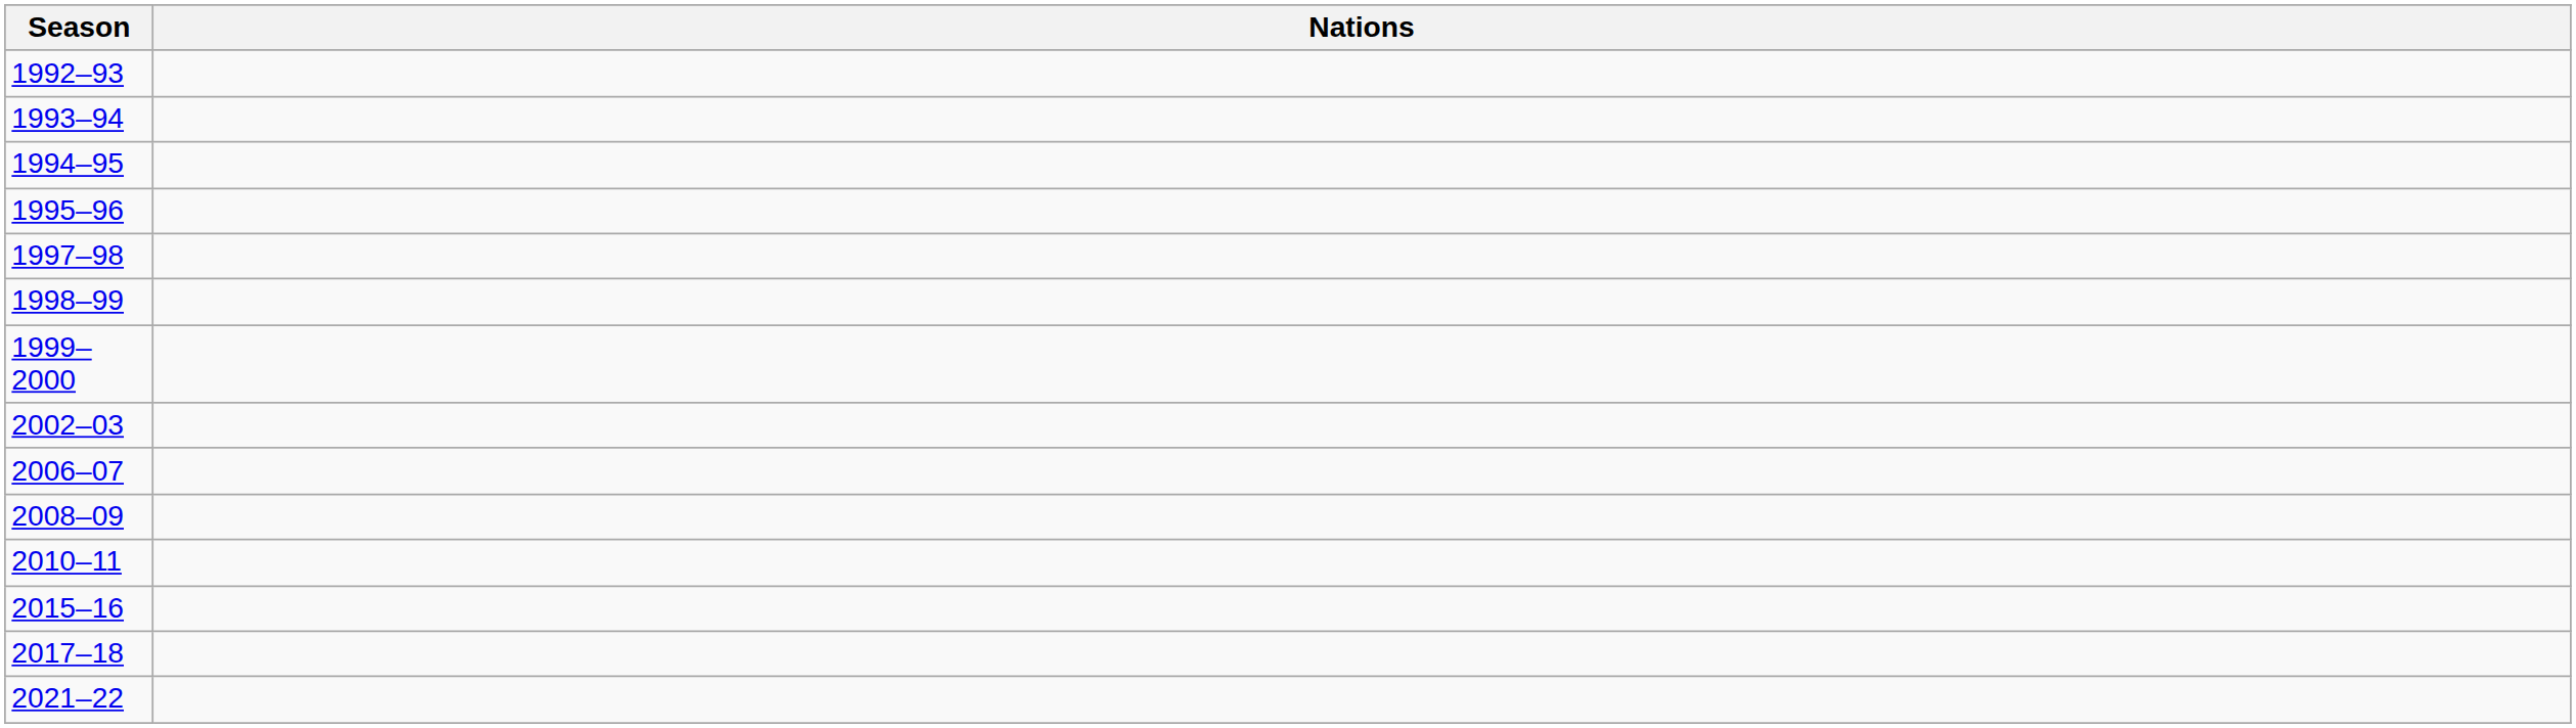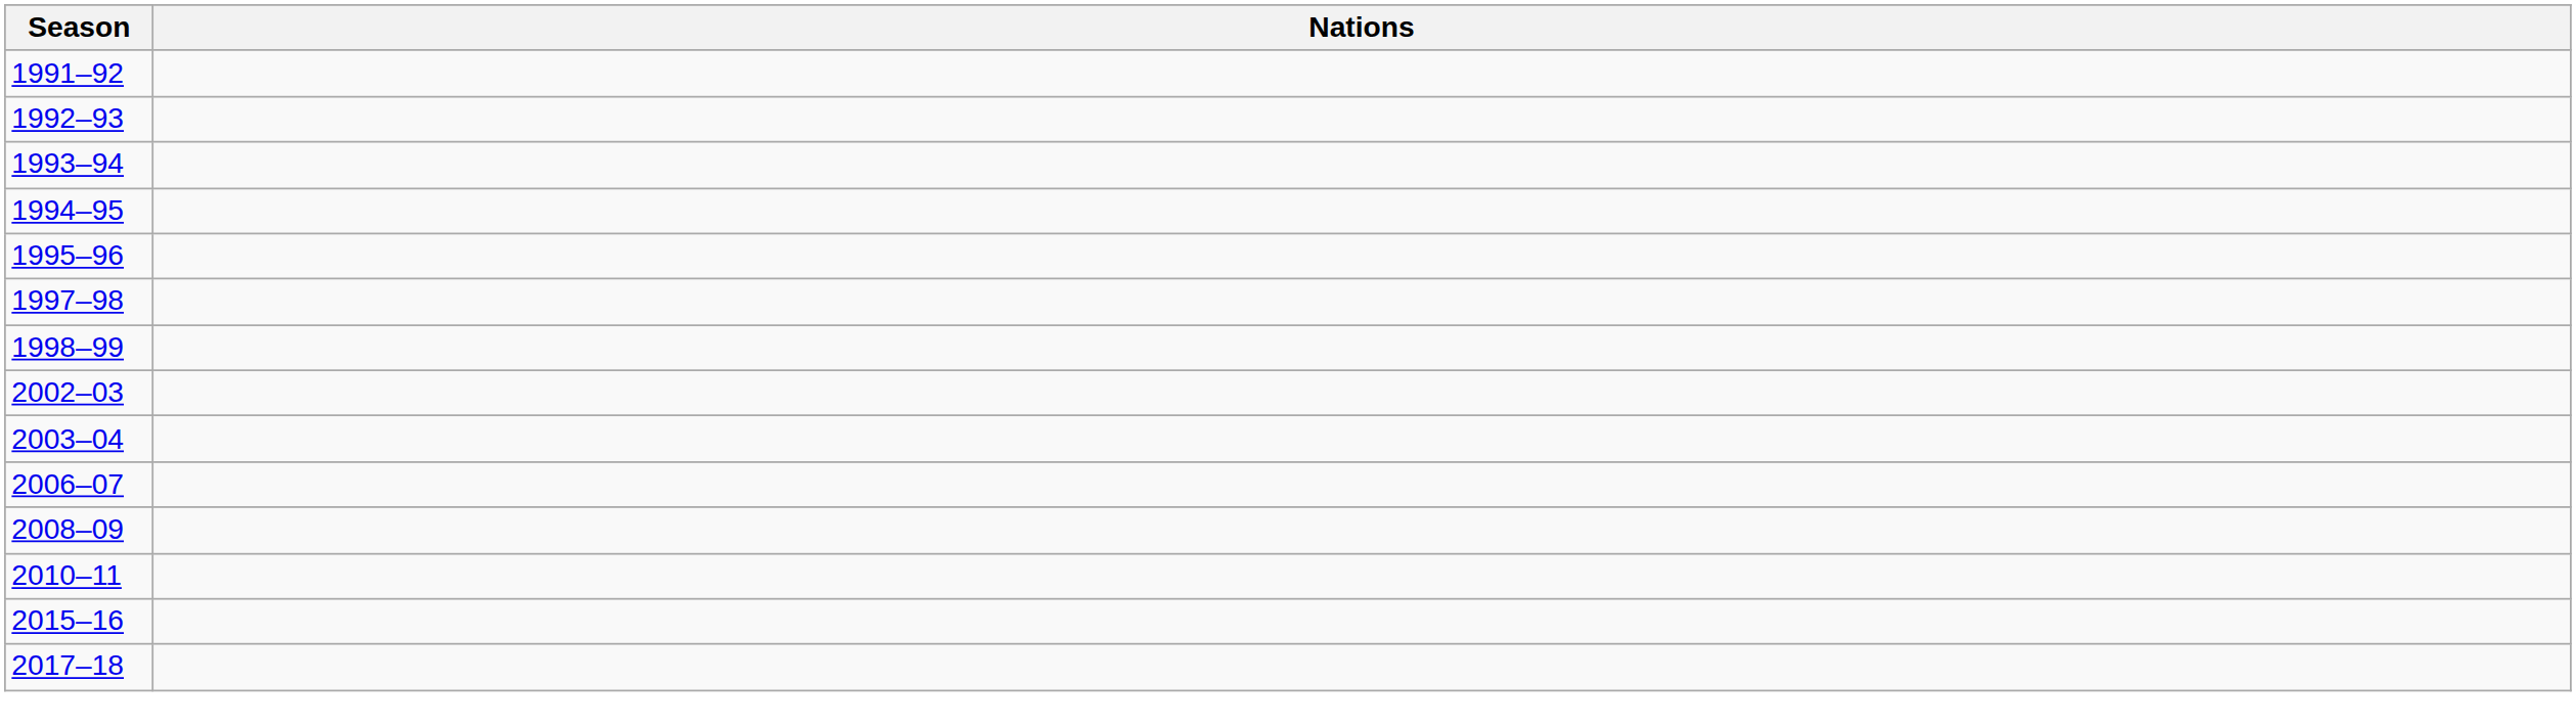 <table class="wikitable" width="90%">
 <tr>
 <th width=75px>Season</th>
 <th>Nations</th>
+</tr>
+<tr>
+<td><a href='#'>1991–92</a></td>
+<td></td>
 </tr>
 <tr>
 <td><a href='#'>1992–93</a></td>
 <td><em></em></td>
 </tr>
 <tr>
 <td><a href='#'>1993–94</a></td>
 <td></td>
 </tr>
 <tr>
 <td><a href='#'>1994–95</a></td>
 <td></td>
 </tr>
 <tr>
 <td><a href='#'>1995–96</a></td>
 <td></td>
 </tr>
 <tr>
 <td><a href='#'>1997–98</a></td>
 <td><em></em><em></em></td>
 </tr>
 <tr>
 <td><a href='#'>1998–99</a></td>
 <td></td>
 </tr>
 <tr>
-<td><a href='#'>1999–2000</a></td>
+<td><a href='#'>2002–03</a></td>
 <td></td>
 </tr>
 <tr>
-<td><a href='#'>2002–03</a></td>
-<td></td>
+<td><a href='#'>2003–04</a></td>
+<td><em></em></td>
 </tr>
 <tr>
 <td><a href='#'>2006–07</a></td>
 <td></td>
 </tr>
 <tr>
 <td><a href='#'>2008–09</a></td>
 <td></td>
 </tr>
 <tr>
 <td><a href='#'>2010–11</a></td>
 <td><em></em></td>
 </tr>
 <tr>
 <td><a href='#'>2015–16</a></td>
 <td></td>
 </tr>
 <tr>
 <td><a href='#'>2017–18</a></td>
 <td></td>
 </tr>
-<tr>
-<td><a href='#'>2021–22</a></td>
-<td></td>
-</tr>
 </table>
